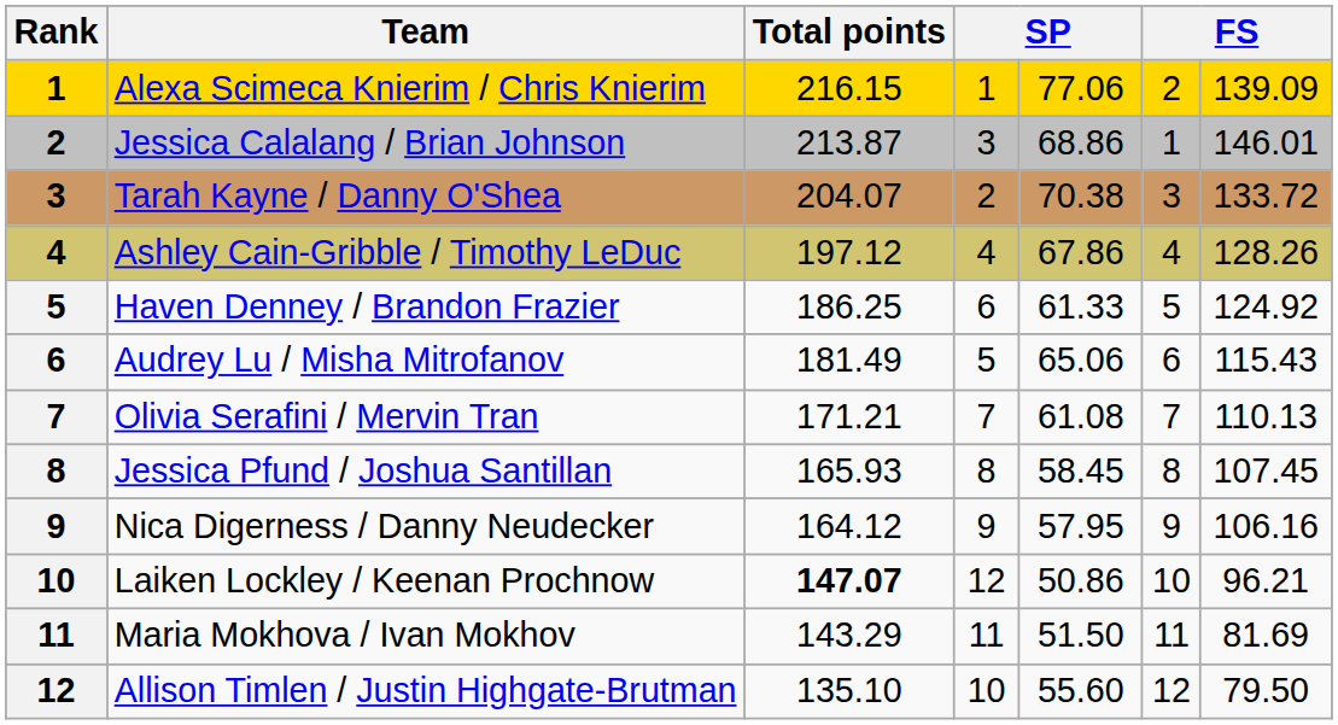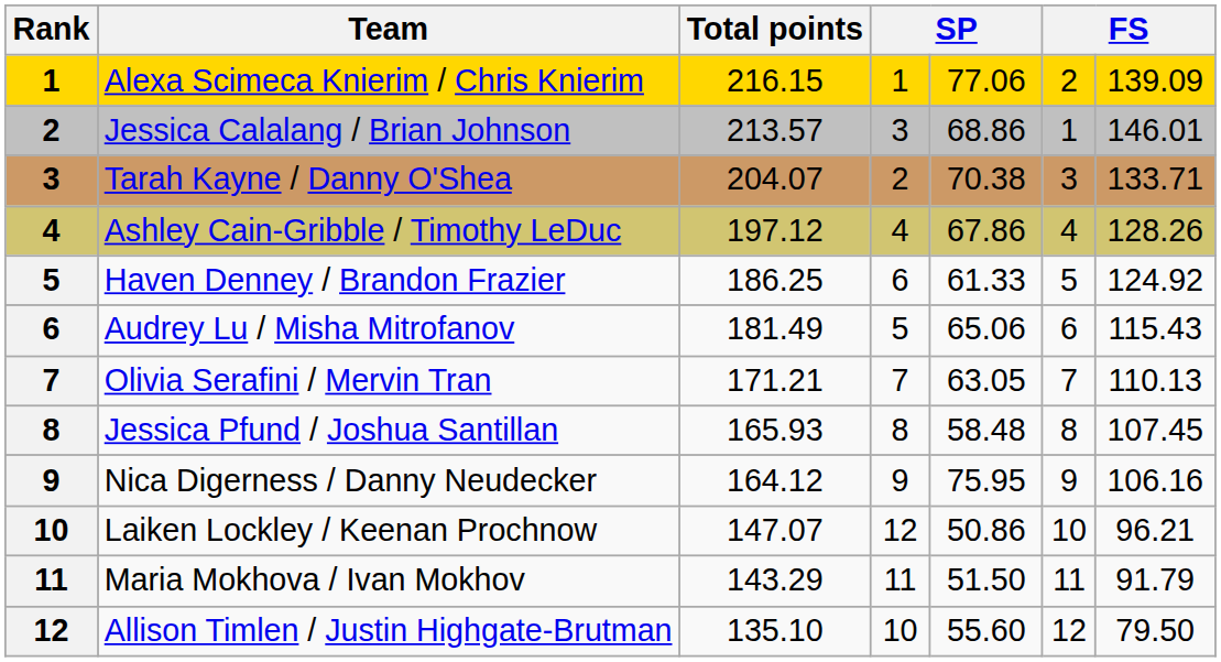 <table class="wikitable sortable">
 <tr>
 <th>Rank</th>
 <th>Team</th>
 <th>Total points</th>
 <th colspan="2" width="80px"><a href='#'>SP</a></th>
 <th colspan="2" width="80px"><a href='#'>FS</a></th>
 </tr>
 <tr bgcolor="gold">
 <td align="center"><strong>1</strong></td>
 <td><a href='#'>Alexa Scimeca Knierim</a> / <a href='#'>Chris Knierim</a></td>
 <td align="center">216.15</td>
 <td align="center">1</td>
 <td align="center">77.06</td>
 <td align="center">2</td>
 <td align="center">139.09</td>
 </tr>
 <tr bgcolor="silver">
 <td align="center"><strong>2</strong></td>
 <td><a href='#'>Jessica Calalang</a> / <a href='#'>Brian Johnson</a></td>
-<td align="center">213.87</td>
+<td align="center">213.57</td>
 <td align="center">3</td>
 <td align="center">68.86</td>
 <td align="center">1</td>
 <td align="center">146.01</td>
 </tr>
 <tr bgcolor="cc9966">
 <td align="center"><strong>3</strong></td>
 <td><a href='#'>Tarah Kayne</a> / <a href='#'>Danny O'Shea</a></td>
 <td align="center">204.07</td>
 <td align="center">2</td>
 <td align="center">70.38</td>
 <td align="center">3</td>
-<td align="center">133.72</td>
+<td align="center">133.71</td>
 </tr>
 <tr bgcolor="#d1c571">
 <td align="center"><strong>4</strong></td>
 <td><a href='#'>Ashley Cain-Gribble</a> / <a href='#'>Timothy LeDuc</a></td>
 <td align="center">197.12</td>
 <td align="center">4</td>
 <td align="center">67.86</td>
 <td align="center">4</td>
 <td align="center">128.26</td>
 </tr>
 <tr>
 <th>5</th>
 <td><a href='#'>Haven Denney</a> / <a href='#'>Brandon Frazier</a></td>
 <td align="center">186.25</td>
 <td align="center">6</td>
 <td align="center">61.33</td>
 <td align="center">5</td>
 <td align="center">124.92</td>
 </tr>
 <tr>
 <th>6</th>
 <td><a href='#'>Audrey Lu</a> / <a href='#'>Misha Mitrofanov</a></td>
 <td align="center">181.49</td>
 <td align="center">5</td>
 <td align="center">65.06</td>
 <td align="center">6</td>
 <td align="center">115.43</td>
 </tr>
 <tr>
 <th>7</th>
 <td><a href='#'>Olivia Serafini</a> / <a href='#'>Mervin Tran</a></td>
 <td align="center">171.21</td>
 <td align="center">7</td>
-<td align="center">61.08</td>
+<td align="center">63.05</td>
 <td align="center">7</td>
 <td align="center">110.13</td>
 </tr>
 <tr>
 <th>8</th>
 <td><a href='#'>Jessica Pfund</a> / <a href='#'>Joshua Santillan</a></td>
 <td align="center">165.93</td>
 <td align="center">8</td>
-<td align="center">58.45</td>
+<td align="center">58.48</td>
 <td align="center">8</td>
 <td align="center">107.45</td>
 </tr>
 <tr>
 <th>9</th>
 <td>Nica Digerness / Danny Neudecker</td>
 <td align="center">164.12</td>
 <td align="center">9</td>
-<td align="center">57.95</td>
+<td align="center">75.95</td>
 <td align="center">9</td>
 <td align="center">106.16</td>
 </tr>
 <tr>
 <th>10</th>
 <td>Laiken Lockley / Keenan Prochnow</td>
-<td align="center"><strong>147.07</strong></td>
+<td align="center">147.07</td>
 <td align="center">12</td>
 <td align="center">50.86</td>
 <td align="center">10</td>
 <td align="center">96.21</td>
 </tr>
 <tr>
 <th>11</th>
 <td>Maria Mokhova / Ivan Mokhov</td>
 <td align="center">143.29</td>
 <td align="center">11</td>
 <td align="center">51.50</td>
 <td align="center">11</td>
-<td align="center">81.69</td>
+<td align="center">91.79</td>
 </tr>
 <tr>
 <th>12</th>
 <td><a href='#'>Allison Timlen</a> / <a href='#'>Justin Highgate-Brutman</a></td>
 <td align="center">135.10</td>
 <td align="center">10</td>
 <td align="center">55.60</td>
 <td align="center">12</td>
 <td align="center">79.50</td>
 </tr>
 </table>
